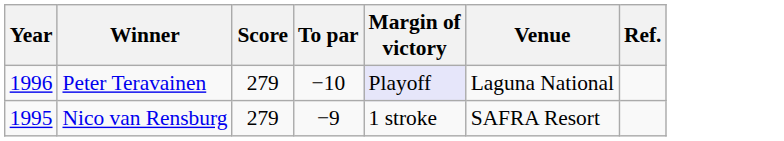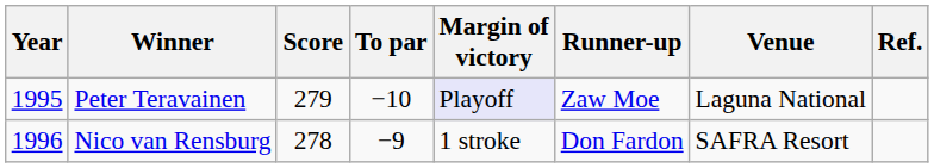 <table class="wikitable" style="font-size:95%">
 <tr>
 <th>Year</th>
 <th>Winner</th>
 <th>Score</th>
 <th>To par</th>
 <th>Margin of<br>victory</th>
+<th>Runner-up</th>
 <th>Venue</th>
 <th>Ref.</th>
 </tr>
 <tr>
-<td><a href='#'>1996</a></td>
+<td><a href='#'>1995</a></td>
 <td> <a href='#'>Peter Teravainen</a></td>
 <td align=center>279</td>
 <td align=center>−10</td>
 <td style="background: lavender;">Playoff</td>
+<td> <a href='#'>Zaw Moe</a></td>
 <td>Laguna National</td>
 <td></td>
 </tr>
 <tr>
-<td><a href='#'>1995</a></td>
+<td><a href='#'>1996</a></td>
 <td> <a href='#'>Nico van Rensburg</a></td>
-<td align=center>279</td>
+<td align=center>278</td>
 <td align=center>−9</td>
 <td>1 stroke</td>
+<td> <a href='#'>Don Fardon</a></td>
 <td>SAFRA Resort</td>
 <td></td>
 </tr>
 </table>
